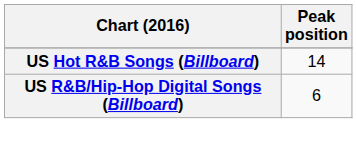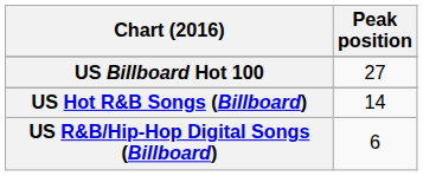 <table class="wikitable sortable plainrowheaders">
 <tr>
 <th style="width: 200pt;">Chart (2016)</th>
 <th style="width: 40pt;">Peak<br>position</th>
 </tr>
 <tr>
 </tr>
 <tr>
 </tr>
 <tr>
 </tr>
 <tr>
 </tr>
 <tr>
+<th scope="row">US <em>Billboard</em> Hot 100</th>
+<td align="center">27</td>
+</tr>
+<tr>
 </tr>
 <tr>
 <th scope="row">US <a href='#'>Hot R&B Songs</a> (<em><a href='#'>Billboard</a></em>)</th>
 <td align="center">14</td>
 </tr>
 <tr>
 <th scope="row">US <a href='#'>R&B/Hip-Hop Digital Songs</a> (<em><a href='#'>Billboard</a></em>)</th>
 <td align="center">6</td>
 </tr>
 </table>
